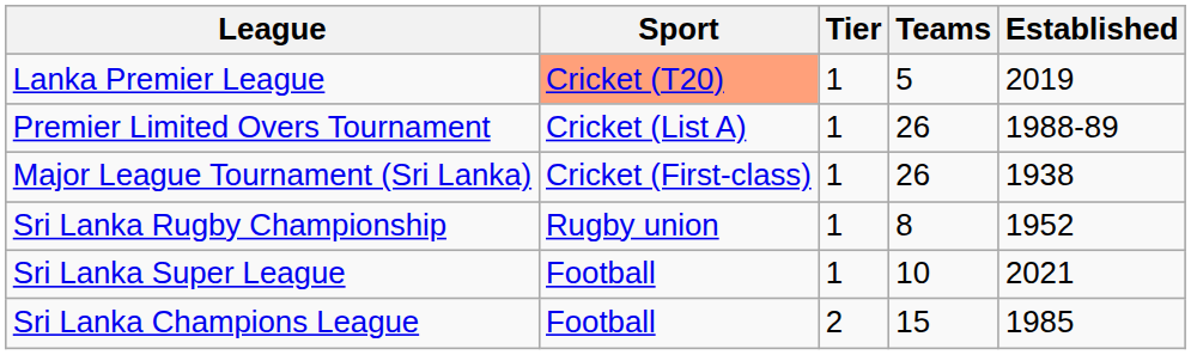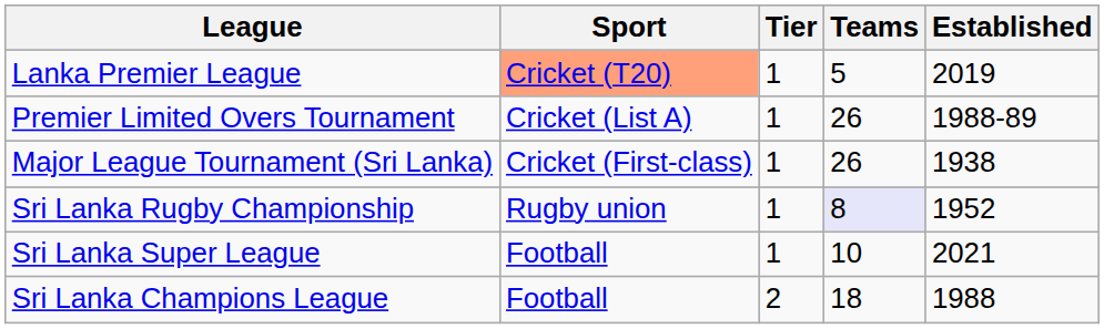 <table class="wikitable sortable">
 <tr>
 <th>League</th>
 <th>Sport</th>
 <th>Tier</th>
 <th>Teams</th>
 <th>Established</th>
 </tr>
 <tr>
 <td><a href='#'>Lanka Premier League</a></td>
 <td style="background: lightsalmon;"><a href='#'>Cricket (T20)</a></td>
 <td>1</td>
 <td>5</td>
 <td>2019</td>
 </tr>
 <tr>
 <td><a href='#'>Premier Limited Overs Tournament</a></td>
 <td><a href='#'>Cricket (List A)</a></td>
 <td>1</td>
 <td>26</td>
 <td>1988-89</td>
 </tr>
 <tr>
 <td><a href='#'>Major League Tournament (Sri Lanka)</a></td>
 <td><a href='#'>Cricket (First-class)</a></td>
 <td>1</td>
 <td>26</td>
 <td>1938</td>
 </tr>
 <tr>
 <td><a href='#'>Sri Lanka Rugby Championship</a></td>
 <td><a href='#'>Rugby union</a></td>
 <td>1</td>
-<td>8</td>
+<td style="background: lavender;">8</td>
 <td>1952</td>
 </tr>
 <tr>
 <td><a href='#'>Sri Lanka Super League</a></td>
 <td><a href='#'>Football</a></td>
 <td>1</td>
 <td>10</td>
 <td>2021</td>
 </tr>
 <tr>
 <td><a href='#'>Sri Lanka Champions League</a></td>
 <td><a href='#'>Football</a></td>
 <td>2</td>
-<td>15</td>
-<td>1985</td>
+<td>18</td>
+<td>1988</td>
 </tr>
 </table>
